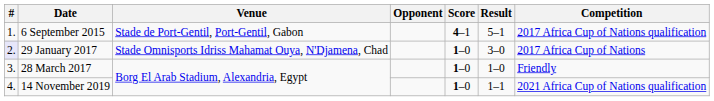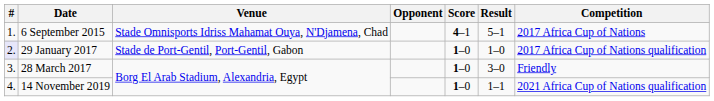 <table class="wikitable">
 <tr>
 <th>#</th>
 <th>Date</th>
 <th>Venue</th>
 <th>Opponent</th>
 <th>Score</th>
 <th>Result</th>
 <th>Competition</th>
 </tr>
 <tr>
 <td>1.</td>
 <td>6 September 2015</td>
-<td><a href='#'>Stade de Port-Gentil</a>, <a href='#'>Port-Gentil</a>, Gabon</td>
+<td><a href='#'>Stade Omnisports Idriss Mahamat Ouya</a>, <a href='#'>N'Djamena</a>, Chad</td>
 <td></td>
 <td align=center><strong>4</strong>–1</td>
 <td align=center>5–1</td>
-<td><a href='#'>2017 Africa Cup of Nations qualification</a></td>
+<td><a href='#'>2017 Africa Cup of Nations</a></td>
 </tr>
 <tr>
 <td style="background: lavender;">2.</td>
 <td>29 January 2017</td>
-<td><a href='#'>Stade Omnisports Idriss Mahamat Ouya</a>, <a href='#'>N'Djamena</a>, Chad</td>
+<td><a href='#'>Stade de Port-Gentil</a>, <a href='#'>Port-Gentil</a>, Gabon</td>
 <td></td>
 <td align=center><strong>1</strong>–0</td>
-<td align=center>3–0</td>
-<td><a href='#'>2017 Africa Cup of Nations</a></td>
+<td align=center>1–0</td>
+<td><a href='#'>2017 Africa Cup of Nations qualification</a></td>
 </tr>
 <tr>
 <td>3.</td>
 <td>28 March 2017</td>
 <td rowspan=2><a href='#'>Borg El Arab Stadium</a>, <a href='#'>Alexandria</a>, Egypt</td>
 <td></td>
 <td align=center><strong>1</strong>–0</td>
-<td align=center>1–0</td>
+<td align=center>3–0</td>
 <td><a href='#'>Friendly</a></td>
 </tr>
 <tr>
 <td>4.</td>
 <td>14 November 2019</td>
 <td></td>
 <td align=center><strong>1</strong>–0</td>
 <td align=center>1–1</td>
 <td><a href='#'>2021 Africa Cup of Nations qualification</a></td>
 </tr>
 </table>
